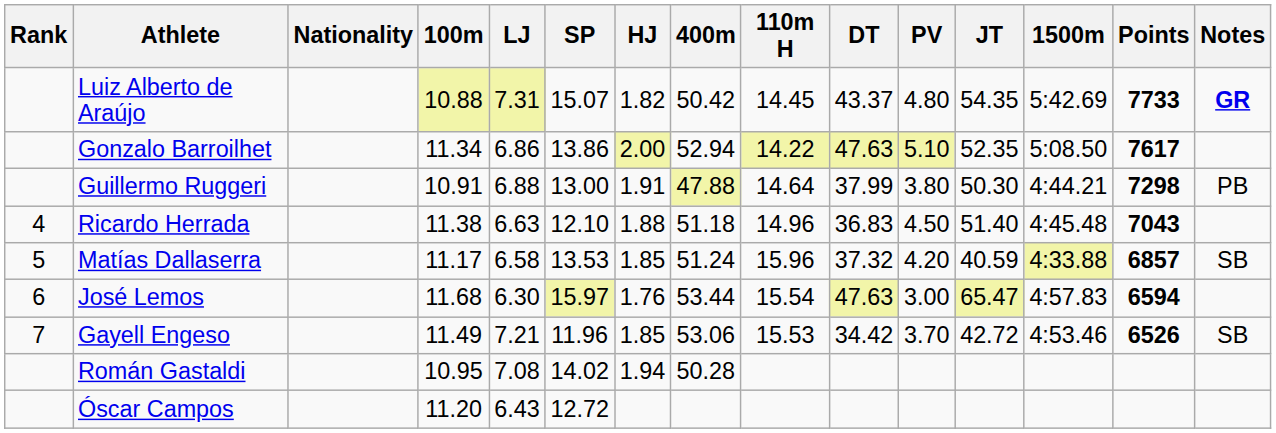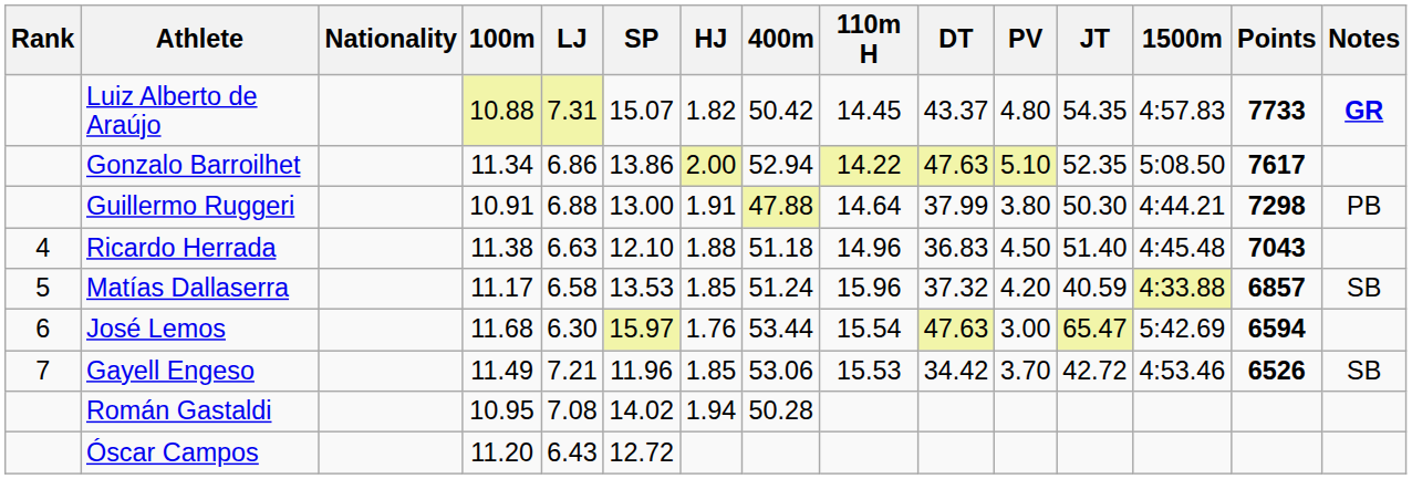 <table class="wikitable sortable" style=" text-align:center;">
 <tr>
 <th>Rank</th>
 <th>Athlete</th>
 <th>Nationality</th>
 <th>100m</th>
 <th>LJ</th>
 <th>SP</th>
 <th>HJ</th>
 <th>400m</th>
 <th>110m H</th>
 <th>DT</th>
 <th>PV</th>
 <th>JT</th>
 <th>1500m</th>
 <th>Points</th>
 <th>Notes</th>
 </tr>
 <tr>
 <td></td>
 <td align=left><a href='#'>Luiz Alberto de Araújo</a></td>
 <td align=left></td>
 <td bgcolor=#F2F5A9>10.88</td>
 <td bgcolor=#F2F5A9>7.31</td>
 <td>15.07</td>
 <td>1.82</td>
 <td>50.42</td>
 <td>14.45</td>
 <td>43.37</td>
 <td>4.80</td>
 <td>54.35</td>
-<td>5:42.69</td>
+<td>4:57.83</td>
 <td><strong>7733</strong></td>
 <td><strong><a href='#'>GR</a></strong></td>
 </tr>
 <tr>
 <td></td>
 <td align=left><a href='#'>Gonzalo Barroilhet</a></td>
 <td align=left></td>
 <td>11.34</td>
 <td>6.86</td>
 <td>13.86</td>
 <td bgcolor=#F2F5A9>2.00</td>
 <td>52.94</td>
 <td bgcolor=#F2F5A9>14.22</td>
 <td bgcolor=#F2F5A9>47.63</td>
 <td bgcolor=#F2F5A9>5.10</td>
 <td>52.35</td>
 <td>5:08.50</td>
 <td><strong>7617</strong></td>
 <td></td>
 </tr>
 <tr>
 <td></td>
 <td align=left><a href='#'>Guillermo Ruggeri</a></td>
 <td align=left></td>
 <td>10.91</td>
 <td>6.88</td>
 <td>13.00</td>
 <td>1.91</td>
 <td bgcolor=#F2F5A9>47.88</td>
 <td>14.64</td>
 <td>37.99</td>
 <td>3.80</td>
 <td>50.30</td>
 <td>4:44.21</td>
 <td><strong>7298</strong></td>
 <td>PB</td>
 </tr>
 <tr>
 <td>4</td>
 <td align=left><a href='#'>Ricardo Herrada</a></td>
 <td align=left></td>
 <td>11.38</td>
 <td>6.63</td>
 <td>12.10</td>
 <td>1.88</td>
 <td>51.18</td>
 <td>14.96</td>
 <td>36.83</td>
 <td>4.50</td>
 <td>51.40</td>
 <td>4:45.48</td>
 <td><strong>7043</strong></td>
 <td></td>
 </tr>
 <tr>
 <td>5</td>
 <td align=left><a href='#'>Matías Dallaserra</a></td>
 <td align=left></td>
 <td>11.17</td>
 <td>6.58</td>
 <td>13.53</td>
 <td>1.85</td>
 <td>51.24</td>
 <td>15.96</td>
 <td>37.32</td>
 <td>4.20</td>
 <td>40.59</td>
 <td bgcolor=#F2F5A9>4:33.88</td>
 <td><strong>6857</strong></td>
 <td>SB</td>
 </tr>
 <tr>
 <td>6</td>
 <td align=left><a href='#'>José Lemos</a></td>
 <td align=left></td>
 <td>11.68</td>
 <td>6.30</td>
 <td bgcolor=#F2F5A9>15.97</td>
 <td>1.76</td>
 <td>53.44</td>
 <td>15.54</td>
 <td bgcolor=#F2F5A9>47.63</td>
 <td>3.00</td>
 <td bgcolor=#F2F5A9>65.47</td>
-<td>4:57.83</td>
+<td>5:42.69</td>
 <td><strong>6594</strong></td>
 <td></td>
 </tr>
 <tr>
 <td>7</td>
 <td align=left><a href='#'>Gayell Engeso</a></td>
 <td align=left></td>
 <td>11.49</td>
 <td>7.21</td>
 <td>11.96</td>
 <td>1.85</td>
 <td>53.06</td>
 <td>15.53</td>
 <td>34.42</td>
 <td>3.70</td>
 <td>42.72</td>
 <td>4:53.46</td>
 <td><strong>6526</strong></td>
 <td>SB</td>
 </tr>
 <tr>
 <td></td>
 <td align=left><a href='#'>Román Gastaldi</a></td>
 <td align=left></td>
 <td>10.95</td>
 <td>7.08</td>
 <td>14.02</td>
 <td>1.94</td>
 <td>50.28</td>
 <td></td>
 <td></td>
 <td></td>
 <td></td>
 <td></td>
 <td><strong></strong></td>
 <td></td>
 </tr>
 <tr>
 <td></td>
 <td align=left><a href='#'>Óscar Campos</a></td>
 <td align=left></td>
 <td>11.20</td>
 <td>6.43</td>
 <td>12.72</td>
 <td></td>
 <td></td>
 <td></td>
 <td></td>
 <td></td>
 <td></td>
 <td></td>
 <td><strong></strong></td>
 <td></td>
 </tr>
 </table>
